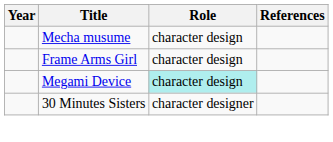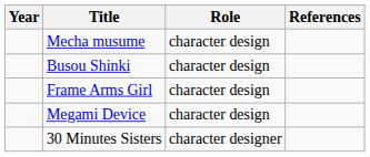 <table class="wikitable">
 <tr>
 <th>Year</th>
 <th>Title</th>
 <th>Role</th>
 <th>References</th>
 </tr>
 <tr>
 <td></td>
 <td><a href='#'>Mecha musume</a></td>
 <td>character design</td>
 <td></td>
 </tr>
 <tr>
 <td></td>
+<td><a href='#'>Busou Shinki</a></td>
+<td>character design</td>
+<td></td>
+</tr>
+<tr>
+<td></td>
 <td><a href='#'>Frame Arms Girl</a></td>
 <td>character design</td>
 <td></td>
 </tr>
 <tr>
 <td></td>
 <td><a href='#'>Megami Device</a></td>
-<td style="background: paleturquoise;">character design</td>
+<td>character design</td>
 <td></td>
 </tr>
 <tr>
 <td></td>
 <td>30 Minutes Sisters</td>
 <td>character designer</td>
 <td></td>
 </tr>
 </table>
